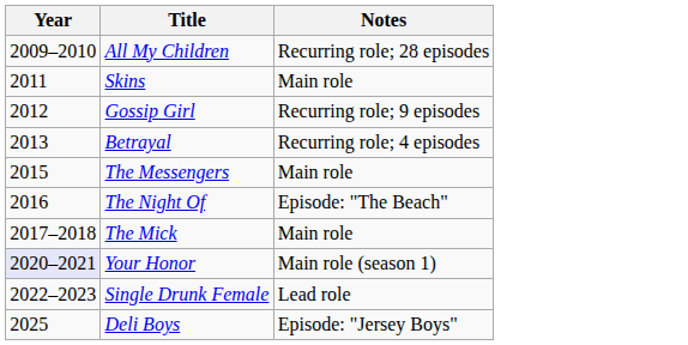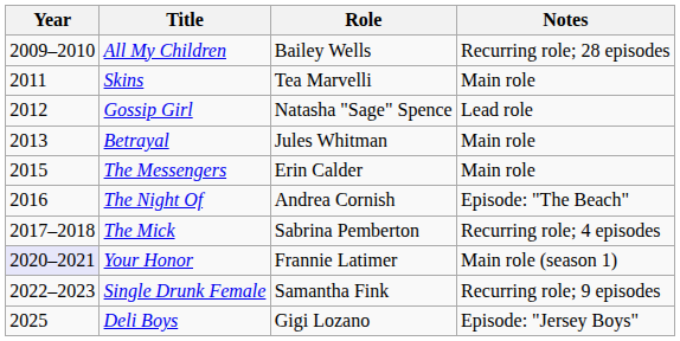 <table class="wikitable sortable">
 <tr>
 <th>Year</th>
 <th>Title</th>
+<th>Role</th>
 <th class="unsortable">Notes</th>
 </tr>
 <tr>
 <td>2009–2010</td>
 <td><em><a href='#'>All My Children</a></em></td>
+<td>Bailey Wells</td>
 <td>Recurring role; 28 episodes</td>
 </tr>
 <tr>
 <td>2011</td>
 <td><em><a href='#'>Skins</a></em></td>
+<td>Tea Marvelli</td>
 <td>Main role</td>
 </tr>
 <tr>
 <td>2012</td>
 <td><em><a href='#'>Gossip Girl</a></em></td>
-<td>Recurring role; 9 episodes</td>
+<td>Natasha "Sage" Spence</td>
+<td>Lead role</td>
 </tr>
 <tr>
 <td>2013</td>
 <td><em><a href='#'>Betrayal</a></em></td>
-<td>Recurring role; 4 episodes</td>
+<td>Jules Whitman</td>
+<td>Main role</td>
 </tr>
 <tr>
 <td>2015</td>
 <td><em><a href='#'>The Messengers</a></em></td>
+<td>Erin Calder</td>
 <td>Main role</td>
 </tr>
 <tr>
 <td>2016</td>
 <td><em><a href='#'>The Night Of</a></em></td>
+<td>Andrea Cornish</td>
 <td>Episode: "The Beach"</td>
 </tr>
 <tr>
 <td>2017–2018</td>
 <td><em><a href='#'>The Mick</a></em></td>
-<td>Main role</td>
+<td>Sabrina Pemberton</td>
+<td>Recurring role; 4 episodes</td>
 </tr>
 <tr>
 <td style="background: lavender;">2020–2021</td>
 <td><em><a href='#'>Your Honor</a></em></td>
+<td>Frannie Latimer</td>
 <td>Main role (season 1)</td>
 </tr>
 <tr>
 <td>2022–2023</td>
 <td><em><a href='#'>Single Drunk Female</a></em></td>
-<td>Lead role</td>
+<td>Samantha Fink</td>
+<td>Recurring role; 9 episodes</td>
 </tr>
 <tr>
 <td>2025</td>
 <td><em><a href='#'>Deli Boys</a></em></td>
+<td>Gigi Lozano</td>
 <td>Episode: "Jersey Boys"</td>
 </tr>
 </table>
